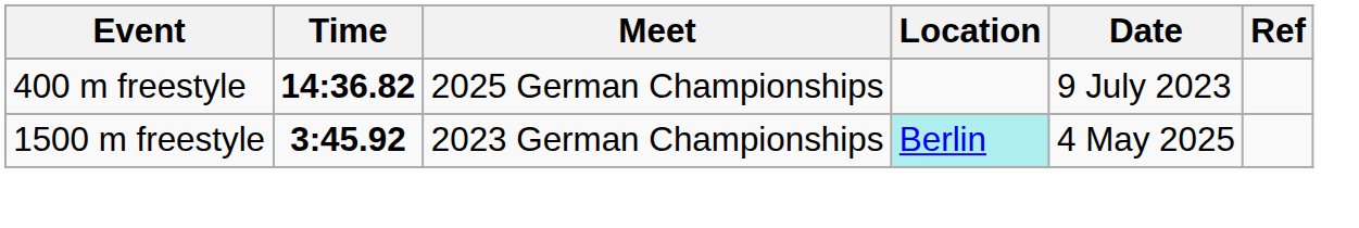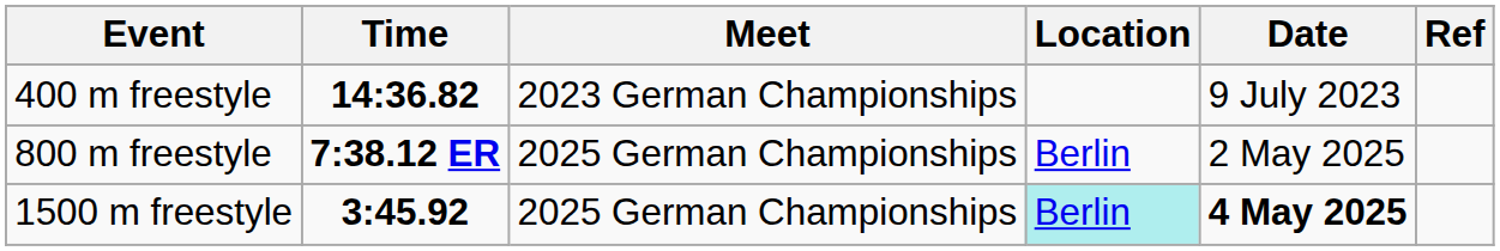 <table class="wikitable">
 <tr>
 <th>Event</th>
 <th>Time</th>
 <th>Meet</th>
 <th>Location</th>
 <th>Date</th>
 <th>Ref</th>
 </tr>
 <tr>
 <td>400 m freestyle</td>
 <td style="text-align:center;"><strong>14:36.82</strong></td>
-<td>2025 German Championships</td>
+<td>2023 German Championships</td>
 <td></td>
 <td>9 July 2023</td>
 <td style="text-align:center;"></td>
 </tr>
 <tr>
+<td>800 m freestyle</td>
+<td style="text-align:center;"><strong>7:38.12 <a href='#'>ER</a></strong></td>
+<td>2025 German Championships</td>
+<td><a href='#'>Berlin</a></td>
+<td>2 May 2025</td>
+<td style="text-align:center;"></td>
+</tr>
+<tr>
 <td>1500 m freestyle</td>
 <td style="text-align:center;"><strong>3:45.92</strong></td>
-<td>2023 German Championships</td>
+<td>2025 German Championships</td>
 <td style="background: paleturquoise;"><a href='#'>Berlin</a></td>
-<td>4 May 2025</td>
+<td><strong>4 May 2025</strong></td>
 <td style="text-align:center;"></td>
 </tr>
 </table>
